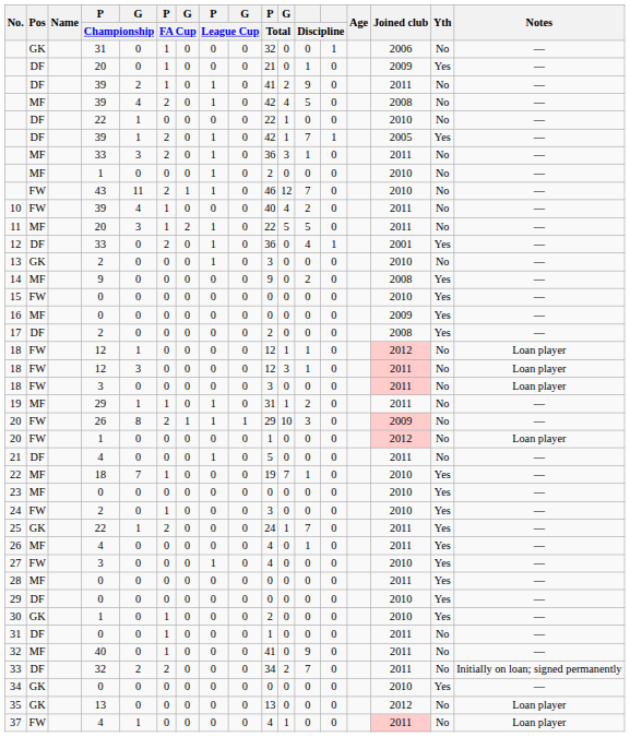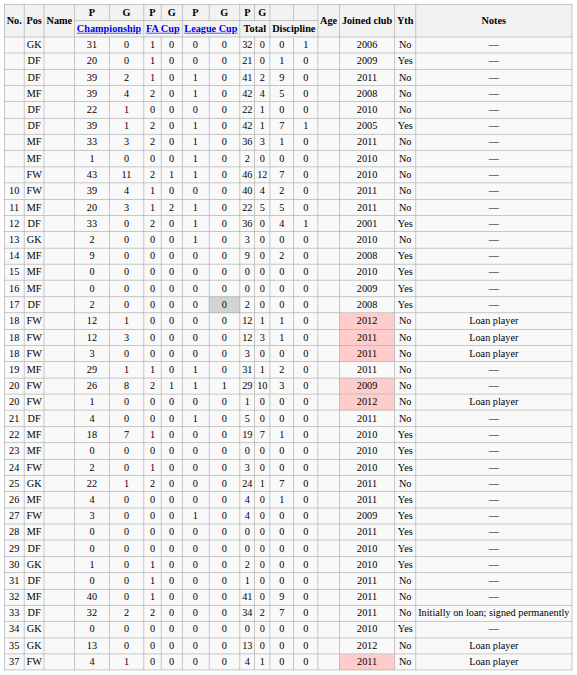 <table class="wikitable sortable" style="text-align:center">
 <tr>
 <th rowspan=2>No.</th>
 <th rowspan=2>Pos</th>
 <th rowspan=2>Name</th>
 <th>P</th>
 <th>G</th>
 <th>P</th>
 <th>G</th>
 <th>P</th>
 <th>G</th>
 <th>P</th>
 <th>G</th>
 <th></th>
 <th></th>
 <th rowspan=2>Age</th>
 <th rowspan=2>Joined club</th>
 <th rowspan=2>Yth</th>
 <th rowspan=2 class="unsortable">Notes</th>
 </tr>
 <tr class="unsortable">
 <th colspan=2><a href='#'>Championship</a></th>
 <th colspan=2><a href='#'>FA Cup</a></th>
 <th colspan=2><a href='#'>League Cup</a></th>
 <th colspan=2>Total</th>
 <th colspan=2>Discipline</th>
 </tr>
 <tr>
 <td></td>
 <td>GK</td>
 <td align=left></td>
 <td>31</td>
 <td>0</td>
 <td>1</td>
 <td>0</td>
 <td>0</td>
 <td>0</td>
 <td>32</td>
 <td>0</td>
 <td>0</td>
 <td>1</td>
 <td></td>
 <td>2006</td>
 <td>No</td>
 <td>—</td>
 </tr>
 <tr>
 <td></td>
 <td>DF</td>
 <td align=left></td>
 <td>20</td>
 <td>0</td>
 <td>1</td>
 <td>0</td>
 <td>0</td>
 <td>0</td>
 <td>21</td>
 <td>0</td>
 <td>1</td>
 <td>0</td>
 <td></td>
 <td>2009</td>
 <td>Yes</td>
 <td>—</td>
 </tr>
 <tr>
 <td></td>
 <td>DF</td>
 <td align=left></td>
 <td>39</td>
 <td>2</td>
 <td>1</td>
 <td>0</td>
 <td>1</td>
 <td>0</td>
 <td>41</td>
 <td>2</td>
 <td>9</td>
 <td>0</td>
 <td></td>
 <td>2011</td>
 <td>No</td>
 <td>—</td>
 </tr>
 <tr>
 <td></td>
 <td>MF</td>
 <td align=left></td>
 <td>39</td>
 <td>4</td>
 <td>2</td>
 <td>0</td>
 <td>1</td>
 <td>0</td>
 <td>42</td>
 <td>4</td>
 <td>5</td>
 <td>0</td>
 <td></td>
 <td>2008</td>
 <td>No</td>
 <td>—</td>
 </tr>
 <tr>
 <td></td>
 <td>DF</td>
 <td align=left></td>
 <td>22</td>
 <td>1</td>
 <td>0</td>
 <td>0</td>
 <td>0</td>
 <td>0</td>
 <td>22</td>
 <td>1</td>
 <td>0</td>
 <td>0</td>
 <td></td>
 <td>2010</td>
 <td>No</td>
 <td>—</td>
 </tr>
 <tr>
 <td></td>
 <td>DF</td>
 <td align=left></td>
 <td>39</td>
 <td>1</td>
 <td>2</td>
 <td>0</td>
 <td>1</td>
 <td>0</td>
 <td>42</td>
 <td>1</td>
 <td>7</td>
 <td>1</td>
 <td></td>
 <td>2005</td>
 <td>Yes</td>
 <td>—</td>
 </tr>
 <tr>
 <td></td>
 <td>MF</td>
 <td align=left></td>
 <td>33</td>
 <td>3</td>
 <td>2</td>
 <td>0</td>
 <td>1</td>
 <td>0</td>
 <td>36</td>
 <td>3</td>
 <td>1</td>
 <td>0</td>
 <td></td>
 <td>2011</td>
 <td>No</td>
 <td>—</td>
 </tr>
 <tr>
 <td></td>
 <td>MF</td>
 <td align=left></td>
 <td>1</td>
 <td>0</td>
 <td>0</td>
 <td>0</td>
 <td>1</td>
 <td>0</td>
 <td>2</td>
 <td>0</td>
 <td>0</td>
 <td>0</td>
 <td></td>
 <td>2010</td>
 <td>No</td>
 <td>—</td>
 </tr>
 <tr>
 <td></td>
 <td>FW</td>
 <td align=left></td>
 <td>43</td>
 <td>11</td>
 <td>2</td>
 <td>1</td>
 <td>1</td>
 <td>0</td>
 <td>46</td>
 <td>12</td>
 <td>7</td>
 <td>0</td>
 <td></td>
 <td>2010</td>
 <td>No</td>
 <td>—</td>
 </tr>
 <tr>
 <td>10</td>
 <td>FW</td>
 <td align=left></td>
 <td>39</td>
 <td>4</td>
 <td>1</td>
 <td>0</td>
 <td>0</td>
 <td>0</td>
 <td>40</td>
 <td>4</td>
 <td>2</td>
 <td>0</td>
 <td></td>
 <td>2011</td>
 <td>No</td>
 <td>—</td>
 </tr>
 <tr>
 <td>11</td>
 <td>MF</td>
 <td align=left></td>
 <td>20</td>
 <td>3</td>
 <td>1</td>
 <td>2</td>
 <td>1</td>
 <td>0</td>
 <td>22</td>
 <td>5</td>
 <td>5</td>
 <td>0</td>
 <td></td>
 <td>2011</td>
 <td>No</td>
 <td>—</td>
 </tr>
 <tr>
 <td>12</td>
 <td>DF</td>
 <td align=left></td>
 <td>33</td>
 <td>0</td>
 <td>2</td>
 <td>0</td>
 <td>1</td>
 <td>0</td>
 <td>36</td>
 <td>0</td>
 <td>4</td>
 <td>1</td>
 <td></td>
 <td>2001</td>
 <td>Yes</td>
 <td>—</td>
 </tr>
 <tr>
 <td>13</td>
 <td>GK</td>
 <td align=left></td>
 <td>2</td>
 <td>0</td>
 <td>0</td>
 <td>0</td>
 <td>1</td>
 <td>0</td>
 <td>3</td>
 <td>0</td>
 <td>0</td>
 <td>0</td>
 <td></td>
 <td>2010</td>
 <td>No</td>
 <td>—</td>
 </tr>
 <tr>
 <td>14</td>
 <td>MF</td>
 <td align=left></td>
 <td>9</td>
 <td>0</td>
 <td>0</td>
 <td>0</td>
 <td>0</td>
 <td>0</td>
 <td>9</td>
 <td>0</td>
 <td>2</td>
 <td>0</td>
 <td></td>
 <td>2008</td>
 <td>Yes</td>
 <td>—</td>
 </tr>
 <tr>
 <td>15</td>
-<td>FW</td>
+<td>MF</td>
 <td align=left></td>
 <td>0</td>
 <td>0</td>
 <td>0</td>
 <td>0</td>
 <td>0</td>
 <td>0</td>
 <td>0</td>
 <td>0</td>
 <td>0</td>
 <td>0</td>
 <td></td>
 <td>2010</td>
 <td>Yes</td>
 <td>—</td>
 </tr>
 <tr>
 <td>16</td>
 <td>MF</td>
 <td align=left></td>
 <td>0</td>
 <td>0</td>
 <td>0</td>
 <td>0</td>
 <td>0</td>
 <td>0</td>
 <td>0</td>
 <td>0</td>
 <td>0</td>
 <td>0</td>
 <td></td>
 <td>2009</td>
 <td>Yes</td>
 <td>—</td>
 </tr>
 <tr>
 <td>17</td>
 <td>DF</td>
 <td align=left></td>
 <td>2</td>
 <td>0</td>
 <td>0</td>
 <td>0</td>
 <td>0</td>
-<td>0</td>
+<td style="background: lightgrey;">0</td>
 <td>2</td>
 <td>0</td>
 <td>0</td>
 <td>0</td>
 <td></td>
 <td>2008</td>
 <td>Yes</td>
 <td>—</td>
 </tr>
 <tr>
 <td>18</td>
 <td>FW</td>
 <td align=left></td>
 <td>12</td>
 <td>1</td>
 <td>0</td>
 <td>0</td>
 <td>0</td>
 <td>0</td>
 <td>12</td>
 <td>1</td>
 <td>1</td>
 <td>0</td>
 <td></td>
 <td bgcolor=#FFCCCC>2012</td>
 <td>No</td>
 <td>Loan player</td>
 </tr>
 <tr>
 <td>18</td>
 <td>FW</td>
 <td align=left></td>
 <td>12</td>
 <td>3</td>
 <td>0</td>
 <td>0</td>
 <td>0</td>
 <td>0</td>
 <td>12</td>
 <td>3</td>
 <td>1</td>
 <td>0</td>
 <td></td>
 <td bgcolor=#FFCCCC>2011</td>
 <td>No</td>
 <td>Loan player</td>
 </tr>
 <tr>
 <td>18</td>
 <td>FW</td>
 <td align=left></td>
 <td>3</td>
 <td>0</td>
 <td>0</td>
 <td>0</td>
 <td>0</td>
 <td>0</td>
 <td>3</td>
 <td>0</td>
 <td>0</td>
 <td>0</td>
 <td></td>
 <td bgcolor=#FFCCCC>2011</td>
 <td>No</td>
 <td>Loan player</td>
 </tr>
 <tr>
 <td>19</td>
 <td>MF</td>
 <td align=left></td>
 <td>29</td>
 <td>1</td>
 <td>1</td>
 <td>0</td>
 <td>1</td>
 <td>0</td>
 <td>31</td>
 <td>1</td>
 <td>2</td>
 <td>0</td>
 <td></td>
 <td>2011</td>
 <td>No</td>
 <td>—</td>
 </tr>
 <tr>
 <td>20</td>
 <td>FW</td>
 <td align=left></td>
 <td>26</td>
 <td>8</td>
 <td>2</td>
 <td>1</td>
 <td>1</td>
 <td>1</td>
 <td>29</td>
 <td>10</td>
 <td>3</td>
 <td>0</td>
 <td></td>
 <td bgcolor=#FFCCCC>2009</td>
 <td>No</td>
 <td>—</td>
 </tr>
 <tr>
 <td>20</td>
 <td>FW</td>
 <td align=left></td>
 <td>1</td>
 <td>0</td>
 <td>0</td>
 <td>0</td>
 <td>0</td>
 <td>0</td>
 <td>1</td>
 <td>0</td>
 <td>0</td>
 <td>0</td>
 <td></td>
 <td bgcolor=#FFCCCC>2012</td>
 <td>No</td>
 <td>Loan player</td>
 </tr>
 <tr>
 <td>21</td>
 <td>DF</td>
 <td align=left></td>
 <td>4</td>
 <td>0</td>
 <td>0</td>
 <td>0</td>
 <td>1</td>
 <td>0</td>
 <td>5</td>
 <td>0</td>
 <td>0</td>
 <td>0</td>
 <td></td>
 <td>2011</td>
 <td>No</td>
 <td>—</td>
 </tr>
 <tr>
 <td>22</td>
 <td>MF</td>
 <td align=left></td>
 <td>18</td>
 <td>7</td>
 <td>1</td>
 <td>0</td>
 <td>0</td>
 <td>0</td>
 <td>19</td>
 <td>7</td>
 <td>1</td>
 <td>0</td>
 <td></td>
 <td>2010</td>
 <td>Yes</td>
 <td>—</td>
 </tr>
 <tr>
 <td>23</td>
 <td>MF</td>
 <td align=left></td>
 <td>0</td>
 <td>0</td>
 <td>0</td>
 <td>0</td>
 <td>0</td>
 <td>0</td>
 <td>0</td>
 <td>0</td>
 <td>0</td>
 <td>0</td>
 <td></td>
 <td>2010</td>
 <td>Yes</td>
 <td>—</td>
 </tr>
 <tr>
 <td>24</td>
 <td>FW</td>
 <td align=left></td>
 <td>2</td>
 <td>0</td>
 <td>1</td>
 <td>0</td>
 <td>0</td>
 <td>0</td>
 <td>3</td>
 <td>0</td>
 <td>0</td>
 <td>0</td>
 <td></td>
 <td>2010</td>
 <td>Yes</td>
 <td>—</td>
 </tr>
 <tr>
 <td>25</td>
 <td>GK</td>
 <td align=left></td>
 <td>22</td>
 <td>1</td>
 <td>2</td>
 <td>0</td>
 <td>0</td>
 <td>0</td>
 <td>24</td>
 <td>1</td>
 <td>7</td>
 <td>0</td>
 <td></td>
 <td>2011</td>
-<td>Yes</td>
+<td>No</td>
 <td>—</td>
 </tr>
 <tr>
 <td>26</td>
 <td>MF</td>
 <td align=left></td>
 <td>4</td>
 <td>0</td>
 <td>0</td>
 <td>0</td>
 <td>0</td>
 <td>0</td>
 <td>4</td>
 <td>0</td>
 <td>1</td>
 <td>0</td>
 <td></td>
 <td>2011</td>
 <td>Yes</td>
 <td>—</td>
 </tr>
 <tr>
 <td>27</td>
 <td>FW</td>
 <td align=left></td>
 <td>3</td>
 <td>0</td>
 <td>0</td>
 <td>0</td>
 <td>1</td>
 <td>0</td>
 <td>4</td>
 <td>0</td>
 <td>0</td>
 <td>0</td>
 <td></td>
-<td>2010</td>
+<td>2009</td>
 <td>Yes</td>
 <td>—</td>
 </tr>
 <tr>
 <td>28</td>
 <td>MF</td>
 <td align=left></td>
 <td>0</td>
 <td>0</td>
 <td>0</td>
 <td>0</td>
 <td>0</td>
 <td>0</td>
 <td>0</td>
 <td>0</td>
 <td>0</td>
 <td>0</td>
 <td></td>
 <td>2011</td>
 <td>Yes</td>
 <td>—</td>
 </tr>
 <tr>
 <td>29</td>
 <td>DF</td>
 <td align=left></td>
 <td>0</td>
 <td>0</td>
 <td>0</td>
 <td>0</td>
 <td>0</td>
 <td>0</td>
 <td>0</td>
 <td>0</td>
 <td>0</td>
 <td>0</td>
 <td></td>
 <td>2010</td>
 <td>Yes</td>
 <td>—</td>
 </tr>
 <tr>
 <td>30</td>
 <td>GK</td>
 <td align=left></td>
 <td>1</td>
 <td>0</td>
 <td>1</td>
 <td>0</td>
 <td>0</td>
 <td>0</td>
 <td>2</td>
 <td>0</td>
 <td>0</td>
 <td>0</td>
 <td></td>
 <td>2010</td>
 <td>Yes</td>
 <td>—</td>
 </tr>
 <tr>
 <td>31</td>
 <td>DF</td>
 <td align=left></td>
 <td>0</td>
 <td>0</td>
 <td>1</td>
 <td>0</td>
 <td>0</td>
 <td>0</td>
 <td>1</td>
 <td>0</td>
 <td>0</td>
 <td>0</td>
 <td></td>
 <td>2011</td>
 <td>No</td>
 <td>—</td>
 </tr>
 <tr>
 <td>32</td>
 <td>MF</td>
 <td align=left></td>
 <td>40</td>
 <td>0</td>
 <td>1</td>
 <td>0</td>
 <td>0</td>
 <td>0</td>
 <td>41</td>
 <td>0</td>
 <td>9</td>
 <td>0</td>
 <td></td>
 <td>2011</td>
 <td>No</td>
 <td>—</td>
 </tr>
 <tr>
 <td>33</td>
 <td>DF</td>
 <td align=left></td>
 <td>32</td>
 <td>2</td>
 <td>2</td>
 <td>0</td>
 <td>0</td>
 <td>0</td>
 <td>34</td>
 <td>2</td>
 <td>7</td>
 <td>0</td>
 <td></td>
 <td>2011</td>
 <td>No</td>
 <td>Initially on loan; signed permanently</td>
 </tr>
 <tr>
 <td>34</td>
 <td>GK</td>
 <td align=left></td>
 <td>0</td>
 <td>0</td>
 <td>0</td>
 <td>0</td>
 <td>0</td>
 <td>0</td>
 <td>0</td>
 <td>0</td>
 <td>0</td>
 <td>0</td>
 <td></td>
 <td>2010</td>
 <td>Yes</td>
 <td>—</td>
 </tr>
 <tr>
 <td>35</td>
 <td>GK</td>
 <td align=left></td>
 <td>13</td>
 <td>0</td>
 <td>0</td>
 <td>0</td>
 <td>0</td>
 <td>0</td>
 <td>13</td>
 <td>0</td>
 <td>0</td>
 <td>0</td>
 <td></td>
 <td>2012</td>
 <td>No</td>
 <td>Loan player</td>
 </tr>
 <tr>
 <td>37</td>
 <td>FW</td>
 <td align=left></td>
 <td>4</td>
 <td>1</td>
 <td>0</td>
 <td>0</td>
 <td>0</td>
 <td>0</td>
 <td>4</td>
 <td>1</td>
 <td>0</td>
 <td>0</td>
 <td></td>
 <td bgcolor=#FFCCCC>2011</td>
 <td>No</td>
 <td>Loan player</td>
 </tr>
 </table>
